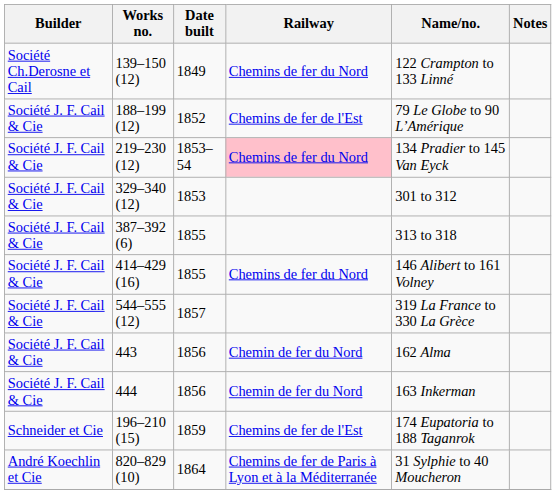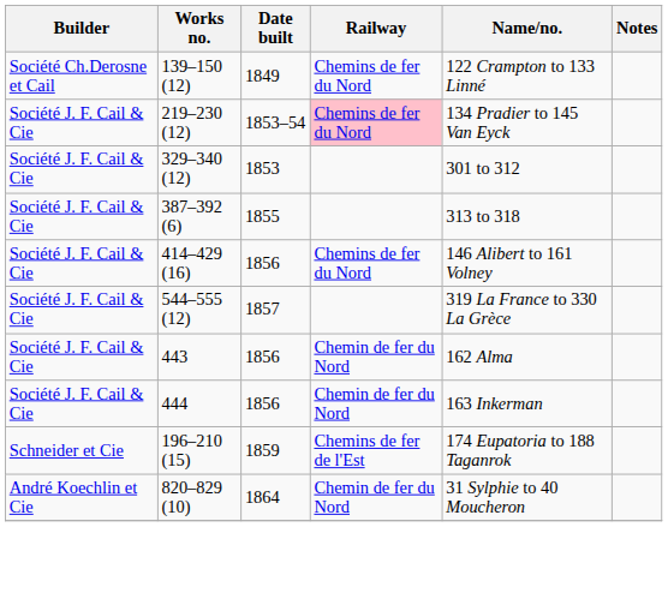 <table class="wikitable">
 <tr>
 <th>Builder</th>
 <th>Works no.</th>
 <th>Date built</th>
 <th>Railway</th>
 <th>Name/no.</th>
 <th>Notes</th>
 </tr>
 <tr>
 <td><a href='#'>Société Ch.Derosne et Cail</a></td>
 <td>139–150 (12)</td>
 <td>1849</td>
 <td><a href='#'>Chemins de fer du Nord</a></td>
 <td>122 <em>Crampton</em> to 133 <em>Linné</em></td>
-<td></td>
-</tr>
-<tr>
-<td><a href='#'>Société J. F. Cail & Cie</a></td>
-<td>188–199 (12)</td>
-<td>1852</td>
-<td><a href='#'>Chemins de fer de l'Est</a></td>
-<td>79 <em>Le Globe</em> to 90 <em>L’Amérique</em></td>
 <td></td>
 </tr>
 <tr>
 <td><a href='#'>Société J. F. Cail & Cie</a></td>
 <td>219–230 (12)</td>
 <td>1853–54</td>
 <td style="background: pink;"><a href='#'>Chemins de fer du Nord</a></td>
 <td>134 <em>Pradier</em> to 145 <em>Van Eyck</em></td>
 <td></td>
 </tr>
 <tr>
 <td><a href='#'>Société J. F. Cail & Cie</a></td>
 <td>329–340 (12)</td>
 <td>1853</td>
 <td></td>
 <td>301 to 312</td>
 <td></td>
 </tr>
 <tr>
 <td><a href='#'>Société J. F. Cail & Cie</a></td>
 <td>387–392 (6)</td>
 <td>1855</td>
 <td></td>
 <td>313 to 318</td>
 <td></td>
 </tr>
 <tr>
 <td><a href='#'>Société J. F. Cail & Cie</a></td>
 <td>414–429 (16)</td>
-<td>1855</td>
+<td>1856</td>
 <td><a href='#'>Chemins de fer du Nord</a></td>
 <td>146 <em>Alibert</em> to 161 <em>Volney</em></td>
 <td></td>
 </tr>
 <tr>
 <td><a href='#'>Société J. F. Cail & Cie</a></td>
 <td>544–555 (12)</td>
 <td>1857</td>
 <td></td>
 <td>319 <em>La France</em> to 330 <em>La Grèce</em></td>
 <td></td>
 </tr>
 <tr>
 <td><a href='#'>Société J. F. Cail & Cie</a></td>
 <td>443</td>
 <td>1856</td>
 <td><a href='#'>Chemin de fer du Nord</a></td>
 <td>162 <em>Alma</em></td>
 <td></td>
 </tr>
 <tr>
 <td><a href='#'>Société J. F. Cail & Cie</a></td>
 <td>444</td>
 <td>1856</td>
 <td><a href='#'>Chemin de fer du Nord</a></td>
 <td>163 <em>Inkerman</em></td>
 <td></td>
 </tr>
 <tr>
 <td><a href='#'>Schneider et Cie</a></td>
 <td>196–210 (15)</td>
 <td>1859</td>
 <td><a href='#'>Chemins de fer de l'Est</a></td>
 <td>174 <em>Eupatoria</em> to 188 <em>Taganrok</em></td>
 <td></td>
 </tr>
 <tr>
 <td><a href='#'>André Koechlin et Cie</a></td>
 <td>820–829 (10)</td>
 <td>1864</td>
-<td><a href='#'>Chemins de fer de Paris à Lyon et à la Méditerranée</a></td>
+<td><a href='#'>Chemin de fer du Nord</a></td>
 <td>31 <em>Sylphie</em> to 40 <em>Moucheron</em></td>
 <td></td>
 </tr>
 <tr>
 </tr>
 </table>
